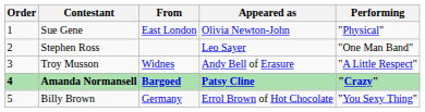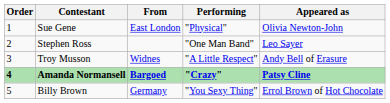 <table class="wikitable">
 <tr>
 <th>Order</th>
 <th>Contestant</th>
 <th>From</th>
+<th>Performing</th>
 <th>Appeared as</th>
-<th>Performing</th>
 </tr>
 <tr>
 <td>1</td>
 <td>Sue Gene</td>
 <td><a href='#'>East London</a></td>
+<td>"<a href='#'>Physical</a>"</td>
 <td><a href='#'>Olivia Newton-John</a></td>
-<td>"<a href='#'>Physical</a>"</td>
 </tr>
 <tr>
 <td>2</td>
 <td>Stephen Ross</td>
 <td></td>
+<td>"One Man Band"</td>
 <td><a href='#'>Leo Sayer</a></td>
-<td>"One Man Band"</td>
 </tr>
 <tr>
 <td>3</td>
 <td>Troy Musson</td>
 <td><a href='#'>Widnes</a></td>
+<td>"<a href='#'>A Little Respect</a>"</td>
 <td><a href='#'>Andy Bell</a> of <a href='#'>Erasure</a></td>
-<td>"<a href='#'>A Little Respect</a>"</td>
 </tr>
 <tr style="background:#ACE1AF;">
 <td><strong>4</strong></td>
 <td><strong>Amanda Normansell</strong></td>
 <td><strong><a href='#'>Bargoed</a></strong></td>
+<td><strong>"<a href='#'>Crazy</a>"</strong></td>
 <td><strong><a href='#'>Patsy Cline</a></strong></td>
-<td><strong>"<a href='#'>Crazy</a>"</strong></td>
 </tr>
 <tr>
 <td>5</td>
 <td>Billy Brown</td>
 <td><a href='#'>Germany</a></td>
+<td>"<a href='#'>You Sexy Thing</a>"</td>
 <td><a href='#'>Errol Brown</a> of <a href='#'>Hot Chocolate</a></td>
-<td>"<a href='#'>You Sexy Thing</a>"</td>
 </tr>
 </table>
